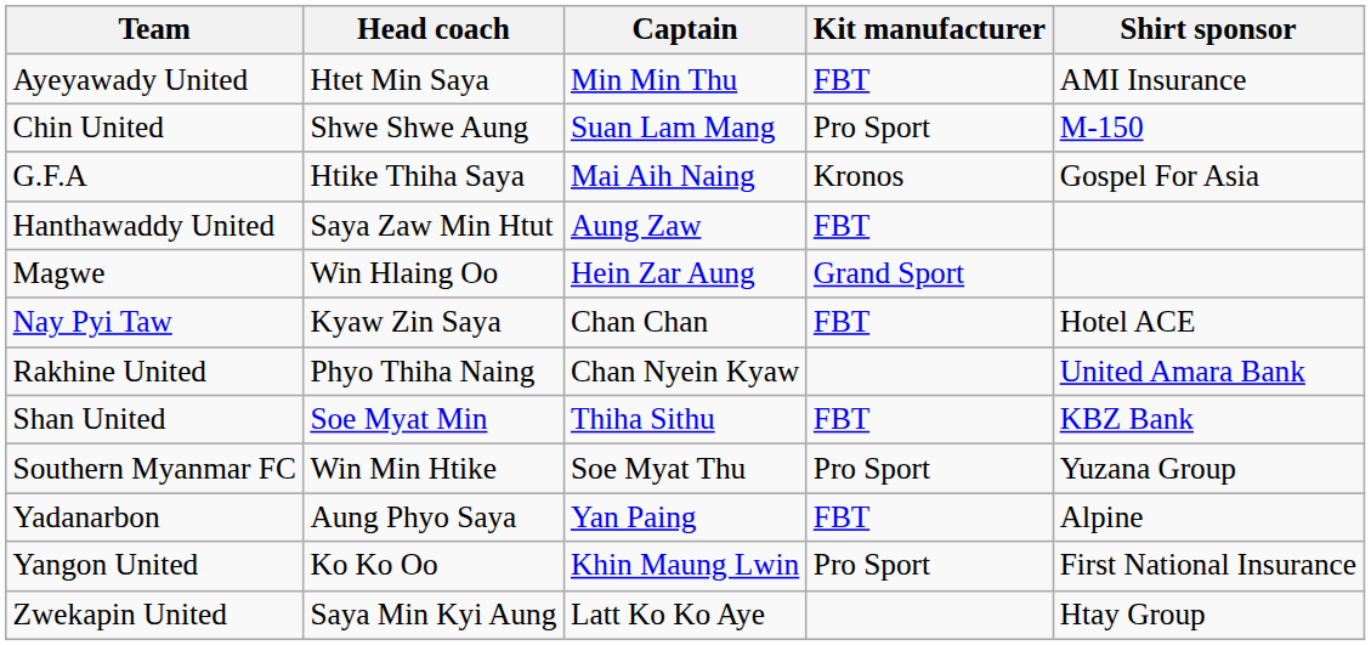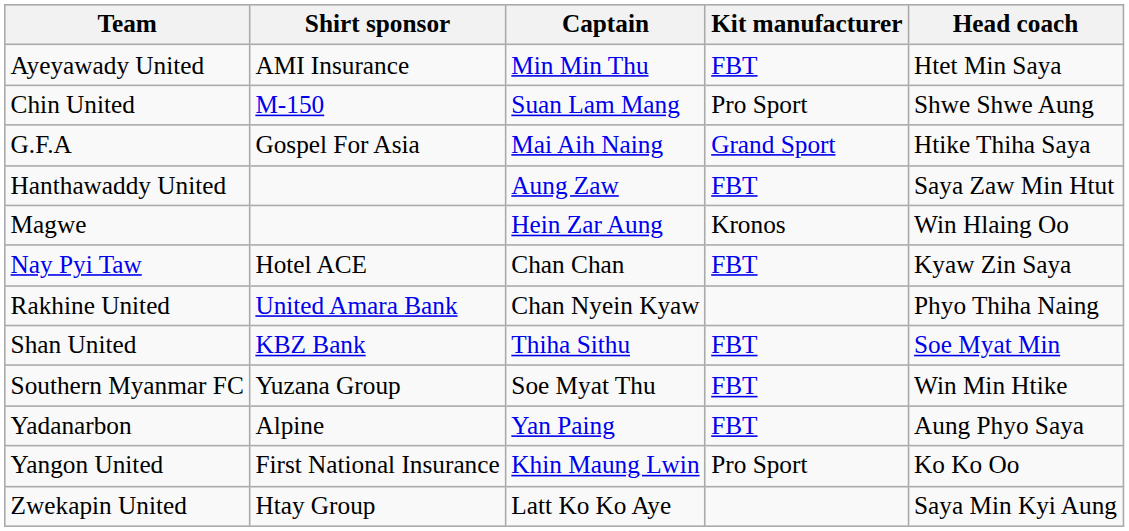 <table class="wikitable sortable" style="text-align: left;">
 <tr>
 <th>Team</th>
-<th>Head coach</th>
+<th>Shirt sponsor</th>
 <th>Captain</th>
 <th>Kit manufacturer</th>
-<th>Shirt sponsor</th>
+<th>Head coach</th>
 </tr>
 <tr>
 <td>Ayeyawady United</td>
-<td> Htet Min Saya</td>
+<td> AMI Insurance</td>
 <td> <a href='#'>Min Min Thu</a></td>
 <td> <a href='#'>FBT</a></td>
-<td> AMI Insurance</td>
+<td> Htet Min Saya</td>
 </tr>
 <tr>
 <td>Chin United</td>
-<td> Shwe Shwe Aung</td>
+<td> <a href='#'>M-150</a></td>
 <td> <a href='#'>Suan Lam Mang</a></td>
 <td> Pro Sport</td>
-<td> <a href='#'>M-150</a></td>
+<td> Shwe Shwe Aung</td>
 </tr>
 <tr>
 <td>G.F.A</td>
+<td> Gospel For Asia</td>
+<td> <a href='#'>Mai Aih Naing</a></td>
+<td> <a href='#'>Grand Sport</a></td>
 <td> Htike Thiha Saya</td>
-<td> <a href='#'>Mai Aih Naing</a></td>
-<td> Kronos</td>
-<td> Gospel For Asia</td>
 </tr>
 <tr>
 <td>Hanthawaddy United</td>
-<td> Saya Zaw Min Htut</td>
+<td></td>
 <td> <a href='#'>Aung Zaw</a></td>
 <td> <a href='#'>FBT</a></td>
-<td></td>
+<td> Saya Zaw Min Htut</td>
 </tr>
 <tr>
 <td>Magwe</td>
+<td></td>
+<td> <a href='#'>Hein Zar Aung</a></td>
+<td> Kronos</td>
 <td> Win Hlaing Oo</td>
-<td> <a href='#'>Hein Zar Aung</a></td>
-<td> <a href='#'>Grand Sport</a></td>
-<td></td>
 </tr>
 <tr>
 <td><a href='#'>Nay Pyi Taw</a></td>
-<td> Kyaw Zin Saya</td>
+<td> Hotel ACE</td>
 <td> Chan Chan</td>
 <td> <a href='#'>FBT</a></td>
-<td> Hotel ACE</td>
+<td> Kyaw Zin Saya</td>
 </tr>
 <tr>
 <td>Rakhine United</td>
-<td> Phyo Thiha Naing</td>
+<td> <a href='#'>United Amara Bank</a></td>
 <td> Chan Nyein Kyaw</td>
 <td></td>
-<td> <a href='#'>United Amara Bank</a></td>
+<td> Phyo Thiha Naing</td>
 </tr>
 <tr>
 <td>Shan United</td>
-<td> <a href='#'>Soe Myat Min</a></td>
+<td> <a href='#'>KBZ Bank</a></td>
 <td> <a href='#'>Thiha Sithu</a></td>
 <td> <a href='#'>FBT</a></td>
-<td> <a href='#'>KBZ Bank</a></td>
+<td> <a href='#'>Soe Myat Min</a></td>
 </tr>
 <tr>
 <td>Southern Myanmar FC</td>
+<td> Yuzana Group</td>
+<td> Soe Myat Thu</td>
+<td> <a href='#'>FBT</a></td>
 <td> Win Min Htike</td>
-<td> Soe Myat Thu</td>
-<td> Pro Sport</td>
-<td> Yuzana Group</td>
 </tr>
 <tr>
 <td>Yadanarbon</td>
-<td> Aung Phyo Saya</td>
+<td> Alpine</td>
 <td> <a href='#'>Yan Paing</a></td>
 <td> <a href='#'>FBT</a></td>
-<td> Alpine</td>
+<td> Aung Phyo Saya</td>
 </tr>
 <tr>
 <td>Yangon United</td>
-<td> Ko Ko Oo</td>
+<td> First National Insurance</td>
 <td> <a href='#'>Khin Maung Lwin</a></td>
 <td> Pro Sport</td>
-<td> First National Insurance</td>
+<td> Ko Ko Oo</td>
 </tr>
 <tr>
 <td>Zwekapin United</td>
-<td> Saya Min Kyi Aung</td>
+<td> Htay Group</td>
 <td> Latt Ko Ko Aye</td>
 <td></td>
-<td> Htay Group</td>
+<td> Saya Min Kyi Aung</td>
 </tr>
 </table>
